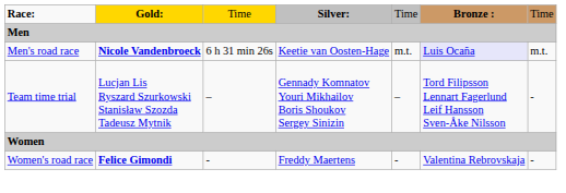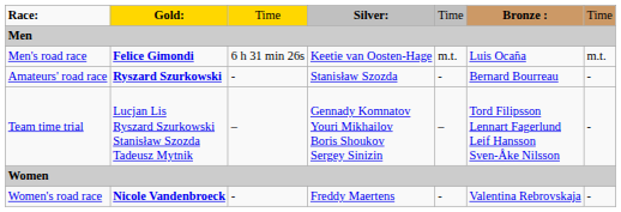 <table class="wikitable" style="text-align: left; font-size: 95%; border: gray solid 1px; border-collapse: collapse;">
 <tr>
 <td><strong>Race:</strong></td>
 <td style="text-align:center;background-color:gold;"><strong>Gold:</strong></td>
 <td style="text-align:center;background-color:gold;">Time</td>
 <td style="text-align:center;background-color:silver;"><strong>Silver:</strong></td>
 <td style="text-align:center;background-color:silver;">Time</td>
 <td style="text-align:center;background-color:#CC9966;"><strong>Bronze :</strong></td>
 <td style="text-align:center;background-color:#CC9966;">Time</td>
 </tr>
 <tr bgcolor="#cccccc">
 <td colspan=7><strong>Men</strong></td>
 </tr>
 <tr>
 <td><a href='#'>Men's road race</a><br></td>
-<td><strong><a href='#'>Nicole Vandenbroeck</a></strong><br><small></small></td>
+<td><strong><a href='#'>Felice Gimondi</a></strong><br><small></small></td>
 <td>6 h 31 min 26s</td>
 <td><a href='#'>Keetie van Oosten-Hage</a><br><small></small></td>
 <td>m.t.</td>
-<td style="background: lavender;"><a href='#'>Luis Ocaña</a><br><small></small></td>
+<td><a href='#'>Luis Ocaña</a><br><small></small></td>
 <td>m.t.</td>
+</tr>
+<tr>
+<td><a href='#'>Amateurs' road race</a></td>
+<td><strong><a href='#'>Ryszard Szurkowski</a></strong><br><small></small></td>
+<td>-</td>
+<td><a href='#'>Stanisław Szozda</a><br><small></small></td>
+<td>-</td>
+<td><a href='#'>Bernard Bourreau</a><br><small></small></td>
+<td>-</td>
 </tr>
 <tr>
 <td><a href='#'>Team time trial</a></td>
 <td><strong></strong> <br> <a href='#'>Lucjan Lis</a><br> <a href='#'>Ryszard Szurkowski</a><br> <a href='#'>Stanisław Szozda</a><br> <a href='#'>Tadeusz Mytnik</a></td>
 <td>–</td>
 <td> <br> <a href='#'>Gennady Komnatov</a><br> <a href='#'>Youri Mikhailov</a><br> <a href='#'>Boris Shoukov</a><br> <a href='#'>Sergey Sinizin</a></td>
 <td>–</td>
 <td> <br> <a href='#'>Tord Filipsson</a><br> <a href='#'>Lennart Fagerlund</a><br> <a href='#'>Leif Hansson</a><br> <a href='#'>Sven-Åke Nilsson</a></td>
 <td>-</td>
 </tr>
 <tr bgcolor="#cccccc">
 <td colspan=7><strong>Women</strong></td>
 </tr>
 <tr>
 <td><a href='#'>Women's road race</a></td>
-<td><strong><a href='#'>Felice Gimondi</a></strong><br><small></small></td>
+<td><strong><a href='#'>Nicole Vandenbroeck</a></strong><br><small></small></td>
 <td>-</td>
 <td><a href='#'>Freddy Maertens</a><br><small></small></td>
 <td>-</td>
 <td><a href='#'>Valentina Rebrovskaja</a><br><small></small></td>
 <td>-</td>
 </tr>
 </table>
